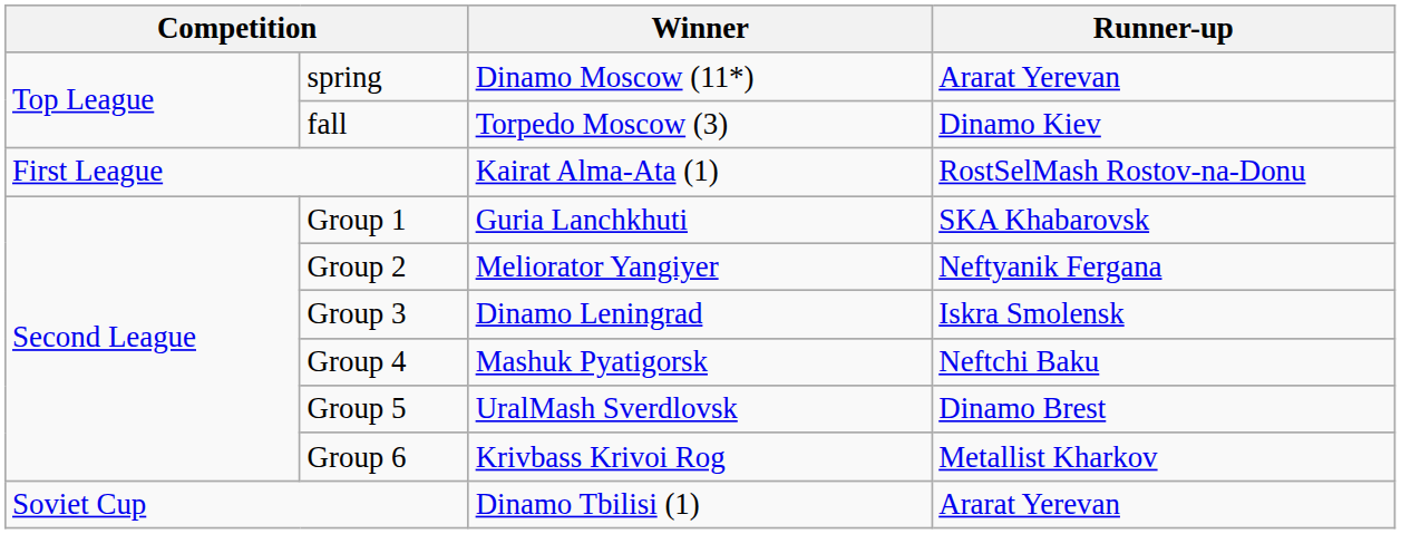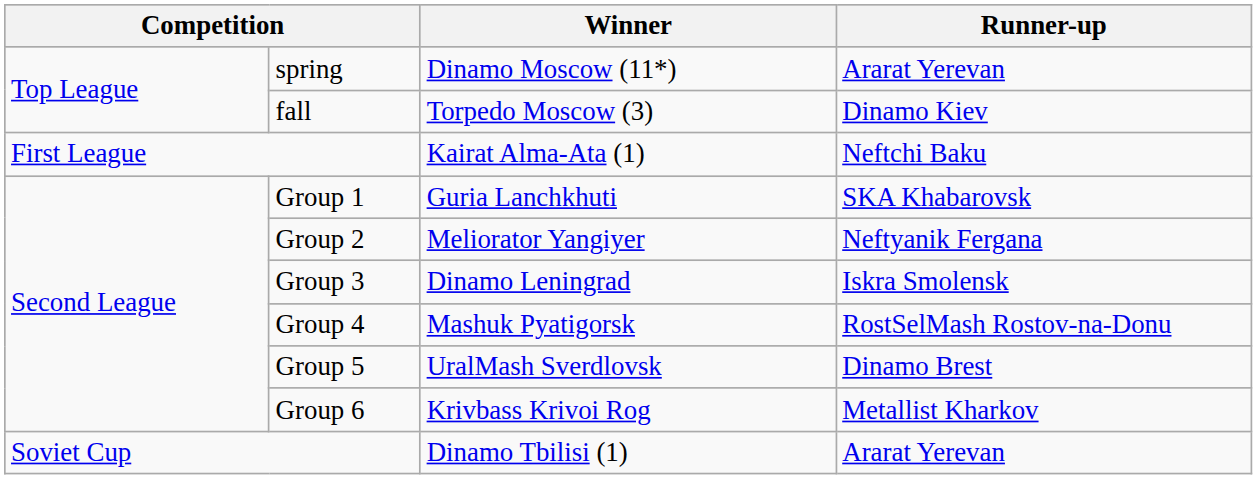 <table class="wikitable">
 <tr>
 <th style="width:15em" colspan=2>Competition</th>
 <th style="width:15em">Winner</th>
 <th style="width:15em">Runner-up</th>
 </tr>
 <tr>
 <td rowspan=2><a href='#'>Top League</a></td>
 <td>spring</td>
 <td><a href='#'>Dinamo Moscow</a> (11*)</td>
 <td><a href='#'>Ararat Yerevan</a></td>
 </tr>
 <tr>
 <td>fall</td>
 <td><a href='#'>Torpedo Moscow</a> (3)</td>
 <td><a href='#'>Dinamo Kiev</a></td>
 </tr>
 <tr>
 <td colspan=2><a href='#'>First League</a></td>
 <td><a href='#'>Kairat Alma-Ata</a> (1)</td>
-<td><a href='#'>RostSelMash Rostov-na-Donu</a></td>
+<td><a href='#'>Neftchi Baku</a></td>
 </tr>
 <tr>
 <td rowspan=6><a href='#'>Second League</a></td>
 <td>Group 1</td>
 <td><a href='#'>Guria Lanchkhuti</a></td>
 <td><a href='#'>SKA Khabarovsk</a></td>
 </tr>
 <tr>
 <td>Group 2</td>
 <td><a href='#'>Meliorator Yangiyer</a></td>
 <td><a href='#'>Neftyanik Fergana</a></td>
 </tr>
 <tr>
 <td>Group 3</td>
 <td><a href='#'>Dinamo Leningrad</a></td>
 <td><a href='#'>Iskra Smolensk</a></td>
 </tr>
 <tr>
 <td>Group 4</td>
 <td><a href='#'>Mashuk Pyatigorsk</a></td>
-<td><a href='#'>Neftchi Baku</a></td>
+<td><a href='#'>RostSelMash Rostov-na-Donu</a></td>
 </tr>
 <tr>
 <td>Group 5</td>
 <td><a href='#'>UralMash Sverdlovsk</a></td>
 <td><a href='#'>Dinamo Brest</a></td>
 </tr>
 <tr>
 <td>Group 6</td>
 <td><a href='#'>Krivbass Krivoi Rog</a></td>
 <td><a href='#'>Metallist Kharkov</a></td>
 </tr>
 <tr>
 <td colspan=2><a href='#'>Soviet Cup</a></td>
 <td><a href='#'>Dinamo Tbilisi</a> (1)</td>
 <td><a href='#'>Ararat Yerevan</a></td>
 </tr>
 </table>
